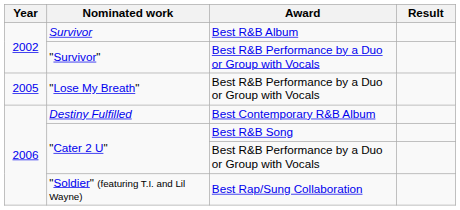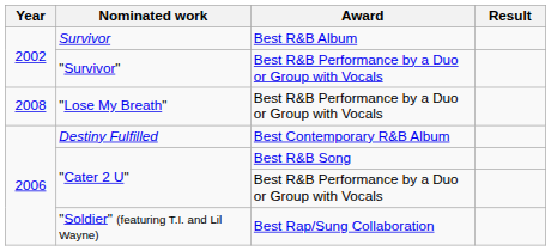 <table class="wikitable" style="width:70%;">
 <tr>
 <th style="width:3%;">Year</th>
 <th style="width:20%;">Nominated work</th>
 <th style="width:23%;">Award</th>
 <th style="width:5%;">Result</th>
 </tr>
 <tr>
 <td align="center" rowspan="2"><a href='#'>2002</a></td>
 <td><em><a href='#'>Survivor</a></em></td>
 <td><a href='#'>Best R&B Album</a></td>
 <td></td>
 </tr>
 <tr>
 <td>"<a href='#'>Survivor</a>"</td>
 <td><a href='#'>Best R&B Performance by a Duo or Group with Vocals</a></td>
 <td></td>
 </tr>
 <tr>
-<td align="center"><a href='#'>2005</a></td>
+<td align="center"><a href='#'>2008</a></td>
 <td>"<a href='#'>Lose My Breath</a>"</td>
 <td>Best R&B Performance by a Duo or Group with Vocals</td>
 <td></td>
 </tr>
 <tr>
 <td align="center" rowspan="4"><a href='#'>2006</a></td>
 <td><em><a href='#'>Destiny Fulfilled</a></em></td>
 <td><a href='#'>Best Contemporary R&B Album</a></td>
 <td></td>
 </tr>
 <tr>
 <td rowspan="2">"<a href='#'>Cater 2 U</a>"</td>
 <td><a href='#'>Best R&B Song</a></td>
 <td></td>
 </tr>
 <tr>
 <td>Best R&B Performance by a Duo or Group with Vocals</td>
 <td></td>
 </tr>
 <tr>
 <td>"<a href='#'>Soldier</a>" <small>(featuring T.I. and Lil Wayne)</small></td>
 <td><a href='#'>Best Rap/Sung Collaboration</a></td>
 <td></td>
 </tr>
 </table>
